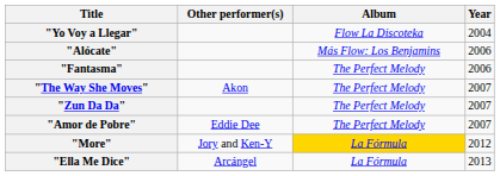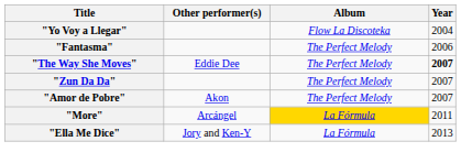 <table class="wikitable plainrowheaders">
 <tr>
 <th width="230">Title</th>
 <th width="150">Other performer(s)</th>
 <th width="230">Album</th>
 <th width="30">Year</th>
 </tr>
 <tr>
 <th scope="row">"Yo Voy a Llegar"</th>
 <td></td>
 <td align="center"><em><a href='#'>Flow La Discoteka</a></em></td>
 <td align="center">2004</td>
 </tr>
 <tr>
-<th scope="row">"Alócate"</th>
-<td></td>
-<td align="center"><em><a href='#'>Más Flow: Los Benjamins</a></em></td>
-<td align="center">2006</td>
-</tr>
-<tr>
 <th scope="row">"Fantasma"</th>
 <td></td>
 <td align="center"><em><a href='#'>The Perfect Melody</a></em></td>
 <td align="center">2006</td>
 </tr>
 <tr>
 <th scope="row">"<a href='#'>The Way She Moves</a>"</th>
-<td align="center"><a href='#'>Akon</a></td>
+<td align="center"><a href='#'>Eddie Dee</a></td>
 <td align="center"><em><a href='#'>The Perfect Melody</a></em></td>
-<td align="center">2007</td>
+<td align="center"><strong>2007</strong></td>
 </tr>
 <tr>
 <th scope="row">"<a href='#'>Zun Da Da</a>"</th>
 <td></td>
 <td align="center"><em><a href='#'>The Perfect Melody</a></em></td>
 <td align="center">2007</td>
 </tr>
 <tr>
 <th scope="row">"Amor de Pobre"</th>
-<td align="center"><a href='#'>Eddie Dee</a></td>
+<td align="center"><a href='#'>Akon</a></td>
 <td align="center"><em><a href='#'>The Perfect Melody</a></em></td>
 <td align="center">2007</td>
 </tr>
 <tr>
 <th scope="row">"More"</th>
-<td align="center"><a href='#'>Jory</a> and <a href='#'>Ken-Y</a></td>
+<td align="center"><a href='#'>Arcángel</a></td>
 <td align="center" style="background: gold;"><em><a href='#'>La Fórmula</a></em></td>
-<td align="center">2012</td>
+<td align="center">2011</td>
 </tr>
 <tr>
 <th scope="row">"Ella Me Dice"</th>
-<td align="center"><a href='#'>Arcángel</a></td>
+<td align="center"><a href='#'>Jory</a> and <a href='#'>Ken-Y</a></td>
 <td align="center"><em><a href='#'>La Fórmula</a></em></td>
 <td align="center">2013</td>
 </tr>
 </table>
